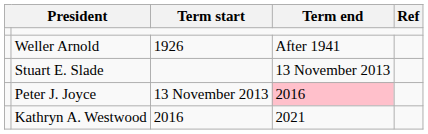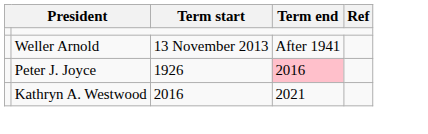 <table class=wikitable>
 <tr>
 <th colspan=2>President</th>
 <th>Term start</th>
 <th>Term end</th>
 <th>Ref</th>
 </tr>
 <tr>
 <td></td>
 </tr>
 <tr>
 <td></td>
 <td>Weller Arnold</td>
-<td>1926</td>
+<td>13 November 2013</td>
 <td>After 1941</td>
 <td></td>
 </tr>
 <tr>
 <td></td>
-<td>Stuart E. Slade</td>
-<td></td>
-<td>13 November 2013</td>
-<td></td>
-</tr>
-<tr>
-<td></td>
 <td>Peter J. Joyce</td>
-<td>13 November 2013</td>
+<td>1926</td>
 <td style="background: pink;">2016</td>
 <td></td>
 </tr>
 <tr>
 <td></td>
 <td>Kathryn A. Westwood</td>
 <td>2016</td>
 <td>2021</td>
 <td></td>
 </tr>
 </table>
